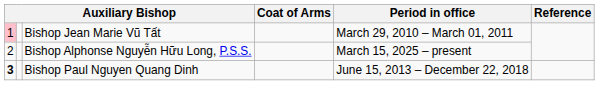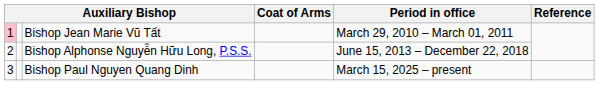 <table class="wikitable">
 <tr>
 <th colspan="3">Auxiliary Bishop</th>
 <th>Coat of Arms</th>
 <th>Period in office</th>
 <th>Reference</th>
 </tr>
 <tr>
 <td style="background: pink;">1</td>
 <td></td>
 <td>Bishop Jean Marie Vũ Tất</td>
 <td></td>
 <td>March 29, 2010 – March 01, 2011</td>
 <td rowspan=2></td>
 </tr>
 <tr>
 <td>2</td>
 <td></td>
 <td>Bishop Alphonse Nguyễn Hữu Long, <a href='#'>P.S.S.</a></td>
 <td></td>
-<td>March 15, 2025 – present</td>
+<td>June 15, 2013 – December 22, 2018</td>
 </tr>
 <tr>
-<td><strong>3</strong></td>
+<td>3</td>
 <td></td>
 <td>Bishop Paul Nguyen Quang Dinh</td>
 <td></td>
-<td>June 15, 2013 – December 22, 2018</td>
+<td>March 15, 2025 – present</td>
 </tr>
 </table>
